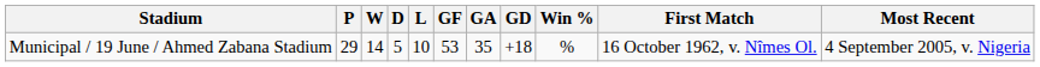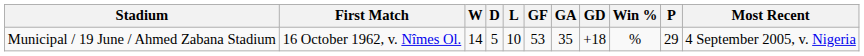 <table class="sortable wikitable" style="text-align:center">
 <tr>
 <th>Stadium</th>
-<th>P</th>
+<th>First Match</th>
 <th>W</th>
 <th>D</th>
 <th>L</th>
 <th>GF</th>
 <th>GA</th>
 <th>GD</th>
 <th>Win %</th>
-<th>First Match</th>
+<th>P</th>
 <th>Most Recent</th>
 </tr>
 <tr>
 <td align="left">Municipal / 19 June / Ahmed Zabana Stadium</td>
-<td>29</td>
+<td>16 October 1962, v. <a href='#'>Nîmes Ol.</a></td>
 <td>14</td>
 <td>5</td>
 <td>10</td>
 <td>53</td>
 <td>35</td>
 <td>+18</td>
 <td>%</td>
-<td>16 October 1962, v. <a href='#'>Nîmes Ol.</a></td>
+<td>29</td>
 <td>4 September 2005, v. <a href='#'>Nigeria</a></td>
 </tr>
 </table>
